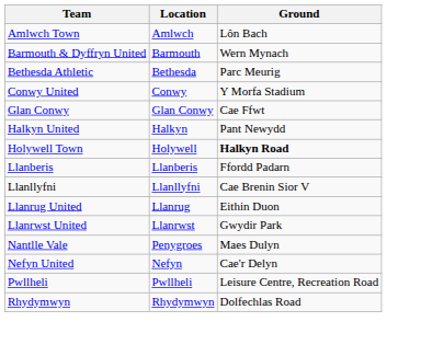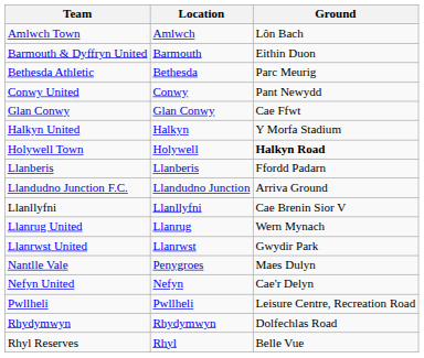 <table class="wikitable sortable">
 <tr>
 <th>Team</th>
 <th>Location</th>
 <th>Ground</th>
 </tr>
 <tr>
 <td><a href='#'>Amlwch Town</a></td>
 <td><a href='#'>Amlwch</a></td>
 <td>Lôn Bach</td>
 </tr>
 <tr>
 <td><a href='#'>Barmouth & Dyffryn United</a></td>
 <td><a href='#'>Barmouth</a></td>
-<td>Wern Mynach</td>
+<td>Eithin Duon</td>
 </tr>
 <tr>
 <td><a href='#'>Bethesda Athletic</a></td>
 <td><a href='#'>Bethesda</a></td>
 <td>Parc Meurig</td>
 </tr>
 <tr>
 <td><a href='#'>Conwy United</a></td>
 <td><a href='#'>Conwy</a></td>
-<td>Y Morfa Stadium</td>
+<td>Pant Newydd</td>
 </tr>
 <tr>
 <td><a href='#'>Glan Conwy</a></td>
 <td><a href='#'>Glan Conwy</a></td>
 <td>Cae Ffwt</td>
 </tr>
 <tr>
 <td><a href='#'>Halkyn United</a></td>
 <td><a href='#'>Halkyn</a></td>
-<td>Pant Newydd</td>
+<td>Y Morfa Stadium</td>
 </tr>
 <tr>
 <td><a href='#'>Holywell Town</a></td>
 <td><a href='#'>Holywell</a></td>
 <td><strong>Halkyn Road</strong></td>
 </tr>
 <tr>
 <td><a href='#'>Llanberis</a></td>
 <td><a href='#'>Llanberis</a></td>
 <td>Ffordd Padarn</td>
 </tr>
 <tr>
+<td><a href='#'>Llandudno Junction F.C.</a></td>
+<td><a href='#'>Llandudno Junction</a></td>
+<td>Arriva Ground</td>
+</tr>
+<tr>
 <td>Llanllyfni</td>
 <td><a href='#'>Llanllyfni</a></td>
 <td>Cae Brenin Sior V</td>
 </tr>
 <tr>
 <td><a href='#'>Llanrug United</a></td>
 <td><a href='#'>Llanrug</a></td>
-<td>Eithin Duon</td>
+<td>Wern Mynach</td>
 </tr>
 <tr>
 <td><a href='#'>Llanrwst United</a></td>
 <td><a href='#'>Llanrwst</a></td>
 <td>Gwydir Park</td>
 </tr>
 <tr>
 <td><a href='#'>Nantlle Vale</a></td>
 <td><a href='#'>Penygroes</a></td>
 <td>Maes Dulyn</td>
 </tr>
 <tr>
 <td><a href='#'>Nefyn United</a></td>
 <td><a href='#'>Nefyn</a></td>
 <td>Cae'r Delyn</td>
 </tr>
 <tr>
 <td><a href='#'>Pwllheli</a></td>
 <td><a href='#'>Pwllheli</a></td>
 <td>Leisure Centre, Recreation Road</td>
 </tr>
 <tr>
 <td><a href='#'>Rhydymwyn</a></td>
 <td><a href='#'>Rhydymwyn</a></td>
 <td>Dolfechlas Road</td>
 </tr>
+<tr>
+<td>Rhyl Reserves</td>
+<td><a href='#'>Rhyl</a></td>
+<td>Belle Vue</td>
+</tr>
 </table>
